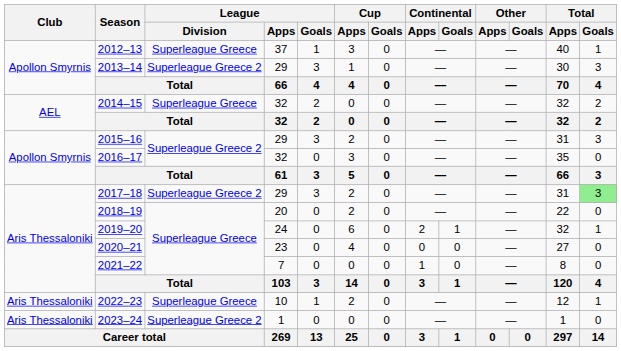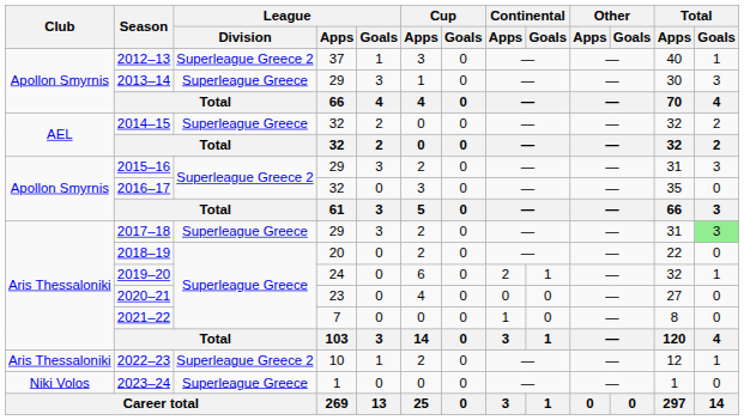 <table class="wikitable" style="text-align:center">
 <tr>
 <th rowspan=2>Club</th>
 <th rowspan=2>Season</th>
 <th colspan=3>League</th>
 <th colspan=2>Cup</th>
 <th colspan=2>Continental</th>
 <th colspan=2>Other</th>
 <th colspan=2>Total</th>
 </tr>
 <tr>
 <th>Division</th>
 <th>Apps</th>
 <th>Goals</th>
 <th>Apps</th>
 <th>Goals</th>
 <th>Apps</th>
 <th>Goals</th>
 <th>Apps</th>
 <th>Goals</th>
 <th>Apps</th>
 <th>Goals</th>
 </tr>
 <tr>
 <td rowspan="3"><a href='#'>Apollon Smyrnis</a></td>
 <td><a href='#'>2012–13</a></td>
-<td><a href='#'>Superleague Greece</a></td>
+<td><a href='#'>Superleague Greece 2</a></td>
 <td>37</td>
 <td>1</td>
 <td>3</td>
 <td>0</td>
 <td colspan="2">—</td>
 <td colspan="2">—</td>
 <td>40</td>
 <td>1</td>
 </tr>
 <tr>
 <td><a href='#'>2013–14</a></td>
-<td><a href='#'>Superleague Greece 2</a></td>
+<td><a href='#'>Superleague Greece</a></td>
 <td>29</td>
 <td>3</td>
 <td>1</td>
 <td>0</td>
 <td colspan="2">—</td>
 <td colspan="2">—</td>
 <td>30</td>
 <td>3</td>
 </tr>
 <tr>
 <th colspan="2">Total</th>
 <th>66</th>
 <th>4</th>
 <th>4</th>
 <th>0</th>
 <th colspan="2">—</th>
 <th colspan="2">—</th>
 <th>70</th>
 <th>4</th>
 </tr>
 <tr>
 <td rowspan="2"><a href='#'>AEL</a></td>
 <td><a href='#'>2014–15</a></td>
 <td><a href='#'>Superleague Greece</a></td>
 <td>32</td>
 <td>2</td>
 <td>0</td>
 <td>0</td>
 <td colspan="2">—</td>
 <td colspan="2">—</td>
 <td>32</td>
 <td>2</td>
 </tr>
 <tr>
 <th colspan="2">Total</th>
 <th>32</th>
 <th>2</th>
 <th>0</th>
 <th>0</th>
 <th colspan="2">—</th>
 <th colspan="2">—</th>
 <th>32</th>
 <th>2</th>
 </tr>
 <tr>
 <td rowspan="3"><a href='#'>Apollon Smyrnis</a></td>
 <td><a href='#'>2015–16</a></td>
 <td rowspan="2"><a href='#'>Superleague Greece 2</a></td>
 <td>29</td>
 <td>3</td>
 <td>2</td>
 <td>0</td>
 <td colspan="2">—</td>
 <td colspan="2">—</td>
 <td>31</td>
 <td>3</td>
 </tr>
 <tr>
 <td><a href='#'>2016–17</a></td>
 <td>32</td>
 <td>0</td>
 <td>3</td>
 <td>0</td>
 <td colspan="2">—</td>
 <td colspan="2">—</td>
 <td>35</td>
 <td>0</td>
 </tr>
 <tr>
 <th colspan="2">Total</th>
 <th>61</th>
 <th>3</th>
 <th>5</th>
 <th>0</th>
 <th colspan="2">—</th>
 <th colspan="2">—</th>
 <th>66</th>
 <th>3</th>
 </tr>
 <tr>
 <td rowspan="6"><a href='#'>Aris Thessaloniki</a></td>
 <td><a href='#'>2017–18</a></td>
-<td><a href='#'>Superleague Greece 2</a></td>
+<td><a href='#'>Superleague Greece</a></td>
 <td>29</td>
 <td>3</td>
 <td>2</td>
 <td>0</td>
 <td colspan="2">—</td>
 <td colspan="2">—</td>
 <td>31</td>
 <td style="background: lightgreen;">3</td>
 </tr>
 <tr>
 <td><a href='#'>2018–19</a></td>
 <td rowspan="4"><a href='#'>Superleague Greece</a></td>
 <td>20</td>
 <td>0</td>
 <td>2</td>
 <td>0</td>
 <td colspan="2">—</td>
 <td colspan="2">—</td>
 <td>22</td>
 <td>0</td>
 </tr>
 <tr>
 <td><a href='#'>2019–20</a></td>
 <td>24</td>
 <td>0</td>
 <td>6</td>
 <td>0</td>
 <td>2</td>
 <td>1</td>
 <td colspan="2">—</td>
 <td>32</td>
 <td>1</td>
 </tr>
 <tr>
 <td><a href='#'>2020–21</a></td>
 <td>23</td>
 <td>0</td>
 <td>4</td>
 <td>0</td>
 <td>0</td>
 <td>0</td>
 <td colspan="2">—</td>
 <td>27</td>
 <td>0</td>
 </tr>
 <tr>
 <td><a href='#'>2021–22</a></td>
 <td>7</td>
 <td>0</td>
 <td>0</td>
 <td>0</td>
 <td>1</td>
 <td>0</td>
 <td colspan="2">—</td>
 <td>8</td>
 <td>0</td>
 </tr>
 <tr>
 <th colspan="2">Total</th>
 <th>103</th>
 <th>3</th>
 <th>14</th>
 <th>0</th>
 <th>3</th>
 <th>1</th>
 <th colspan="2">—</th>
 <th>120</th>
 <th>4</th>
 </tr>
 <tr>
 <td><a href='#'>Aris Thessaloniki</a></td>
 <td><a href='#'>2022–23</a></td>
-<td><a href='#'>Superleague Greece</a></td>
+<td><a href='#'>Superleague Greece 2</a></td>
 <td>10</td>
 <td>1</td>
 <td>2</td>
 <td>0</td>
 <td colspan="2">—</td>
 <td colspan="2">—</td>
 <td>12</td>
 <td>1</td>
 </tr>
 <tr>
-<td><a href='#'>Aris Thessaloniki</a></td>
+<td><a href='#'>Niki Volos</a></td>
 <td><a href='#'>2023–24</a></td>
-<td><a href='#'>Superleague Greece 2</a></td>
+<td><a href='#'>Superleague Greece</a></td>
 <td>1</td>
 <td>0</td>
 <td>0</td>
 <td>0</td>
 <td colspan="2">—</td>
 <td colspan="2">—</td>
 <td>1</td>
 <td>0</td>
 </tr>
 <tr>
 <th colspan="3">Career total</th>
 <th>269</th>
 <th>13</th>
 <th>25</th>
 <th>0</th>
 <th>3</th>
 <th>1</th>
 <th>0</th>
 <th>0</th>
 <th>297</th>
 <th>14</th>
 </tr>
 </table>
